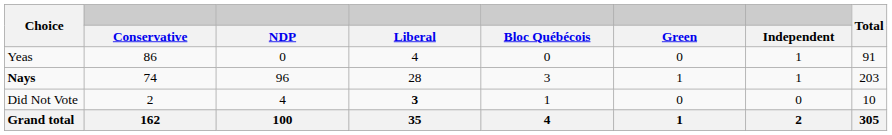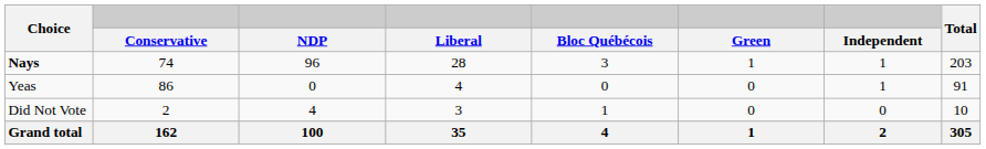 <table class="wikitable" style="text-align:center;">
 <tr bgcolor=#CCCCCC>
 <th rowspan=2>Choice</th>
 <td width=15% > </td>
 <td width=15% > </td>
 <td width=15% > </td>
 <td width=15% > </td>
 <td width=15% > </td>
 <td width=12% > </td>
 <th rowspan=2>Total</th>
 </tr>
 <tr>
 <th><a href='#'>Conservative</a></th>
 <th><a href='#'>NDP</a></th>
 <th><a href='#'>Liberal</a></th>
 <th><a href='#'>Bloc Québécois</a></th>
 <th><a href='#'>Green</a></th>
 <th>Independent</th>
 </tr>
 <tr>
+<td style="text-align: left"> <strong>Nays</strong></td>
+<td>74</td>
+<td>96</td>
+<td>28</td>
+<td>3</td>
+<td>1</td>
+<td>1</td>
+<td>203</td>
+</tr>
+<tr>
 <td style="text-align: left;">Yeas</td>
 <td>86</td>
 <td>0</td>
 <td>4</td>
 <td>0</td>
 <td>0</td>
 <td>1</td>
 <td>91</td>
 </tr>
 <tr>
-<td style="text-align: left"> <strong>Nays</strong></td>
-<td>74</td>
-<td>96</td>
-<td>28</td>
-<td>3</td>
-<td>1</td>
-<td>1</td>
-<td>203</td>
-</tr>
-<tr>
 <td style="text-align: left;">Did Not Vote</td>
 <td>2</td>
 <td>4</td>
-<td><strong>3</strong></td>
+<td>3</td>
 <td>1</td>
 <td>0</td>
 <td>0</td>
 <td>10</td>
 </tr>
 <tr bgcolor=#CCCCCC>
 <th rowspan=2 style="text-align: right;">Grand total  </th>
 <th>162</th>
 <th>100</th>
 <th>35</th>
 <th>4</th>
 <th>1</th>
 <th>2</th>
 <th>305</th>
 </tr>
 </table>
